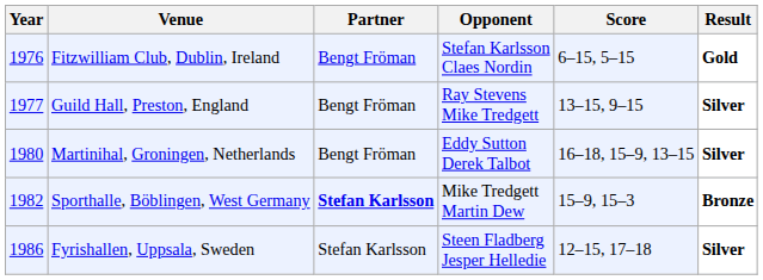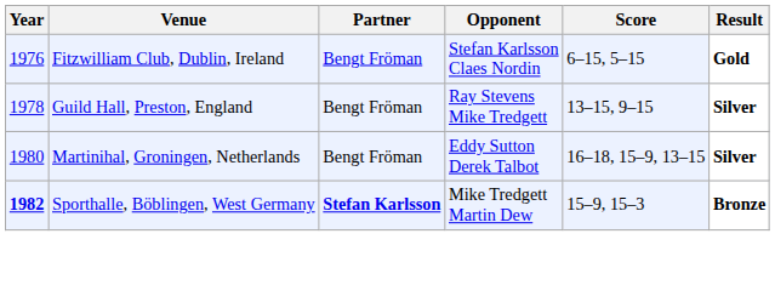 <table class="sortable wikitable" style="font-size: 90%;">
 <tr>
 <th>Year</th>
 <th>Venue</th>
 <th>Partner</th>
 <th>Opponent</th>
 <th>Score</th>
 <th>Result</th>
 </tr>
 <tr style="background:#ECF2FF">
 <td align="center"><a href='#'>1976</a></td>
 <td align="left"><a href='#'>Fitzwilliam Club</a>, <a href='#'>Dublin</a>, Ireland</td>
 <td align="left"> <a href='#'>Bengt Fröman</a></td>
 <td> <a href='#'>Stefan Karlsson</a><br> <a href='#'>Claes Nordin</a></td>
 <td align="left">6–15, 5–15</td>
 <td style="text-align:left; background:white"> <strong>Gold</strong></td>
 </tr>
 <tr style="background:#ECF2FF">
-<td align="center"><a href='#'>1977</a></td>
+<td align="center"><a href='#'>1978</a></td>
 <td align="left"><a href='#'>Guild Hall</a>, <a href='#'>Preston</a>, England</td>
 <td align="left"> Bengt Fröman</td>
 <td> <a href='#'>Ray Stevens</a><br> <a href='#'>Mike Tredgett</a></td>
 <td align="left">13–15, 9–15</td>
 <td style="text-align:left; background:white"> <strong>Silver</strong></td>
 </tr>
 <tr style="background:#ECF2FF">
 <td align="center"><a href='#'>1980</a></td>
 <td align="left"><a href='#'>Martinihal</a>, <a href='#'>Groningen</a>, Netherlands</td>
 <td align="left"> Bengt Fröman</td>
 <td> <a href='#'>Eddy Sutton</a><br> <a href='#'>Derek Talbot</a></td>
 <td align="left">16–18, 15–9, 13–15</td>
 <td style="text-align:left; background:white"> <strong>Silver</strong></td>
 </tr>
 <tr style="background:#ECF2FF">
-<td align="center"><a href='#'>1982</a></td>
+<td align="center"><strong><a href='#'>1982</a></strong></td>
 <td align="left"><a href='#'>Sporthalle</a>, <a href='#'>Böblingen</a>, <a href='#'>West Germany</a></td>
 <td align="left"><strong> <a href='#'>Stefan Karlsson</a></strong></td>
 <td> Mike Tredgett<br> <a href='#'>Martin Dew</a></td>
 <td align="left">15–9, 15–3</td>
 <td style="text-align:left; background:white"> <strong>Bronze</strong></td>
 </tr>
-<tr style="background:#ECF2FF">
-<td align="center"><a href='#'>1986</a></td>
-<td align="left"><a href='#'>Fyrishallen</a>, <a href='#'>Uppsala</a>, Sweden</td>
-<td align="left"> Stefan Karlsson</td>
-<td> <a href='#'>Steen Fladberg</a><br> <a href='#'>Jesper Helledie</a></td>
-<td align="left">12–15, 17–18</td>
-<td style="text-align:left; background:white"> <strong>Silver</strong></td>
-</tr>
 </table>
